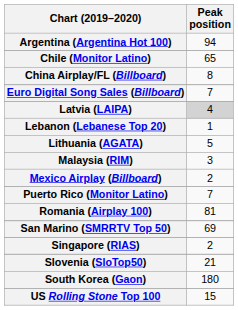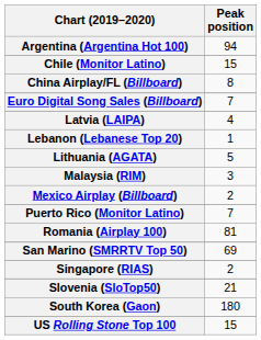 <table class="wikitable sortable plainrowheaders" style="text-align:center">
 <tr>
 <th scope="col">Chart (2019–2020)</th>
 <th scope="col">Peak<br>position</th>
 </tr>
 <tr>
 <th scope="row">Argentina (<a href='#'>Argentina Hot 100</a>)</th>
 <td>94</td>
 </tr>
 <tr>
 </tr>
 <tr>
 </tr>
 <tr>
 </tr>
 <tr>
 </tr>
 <tr>
 </tr>
 <tr>
 </tr>
 <tr>
 </tr>
 <tr>
 </tr>
 <tr>
 <th scope="row">Chile (<a href='#'>Monitor Latino</a>)</th>
-<td>65</td>
+<td>15</td>
 </tr>
 <tr>
 <th scope="row">China Airplay/FL (<em><a href='#'>Billboard</a></em>)</th>
 <td>8</td>
 </tr>
 <tr>
 </tr>
 <tr>
 </tr>
 <tr>
 <th scope="row"><a href='#'>Euro Digital Song Sales</a> (<em><a href='#'>Billboard</a></em>)</th>
 <td>7</td>
 </tr>
 <tr>
 </tr>
 <tr>
 </tr>
 <tr>
 </tr>
 <tr>
 </tr>
 <tr>
 </tr>
 <tr>
 </tr>
 <tr>
 </tr>
 <tr>
 <th scope="row">Latvia (<a href='#'>LAIPA</a>)</th>
-<td style="background: lightgrey;">4</td>
+<td>4</td>
 </tr>
 <tr>
 <th scope="row">Lebanon (<a href='#'>Lebanese Top 20</a>)</th>
 <td>1</td>
 </tr>
 <tr>
 <th scope="row">Lithuania (<a href='#'>AGATA</a>)</th>
 <td>5</td>
 </tr>
 <tr>
 <th scope="row">Malaysia (<a href='#'>RIM</a>)</th>
 <td>3</td>
 </tr>
 <tr>
 <th scope="row"><a href='#'>Mexico Airplay</a> (<em><a href='#'>Billboard</a></em>)</th>
 <td>2</td>
 </tr>
 <tr>
 </tr>
 <tr>
 </tr>
 <tr>
 </tr>
 <tr>
 </tr>
 <tr>
 </tr>
 <tr>
 </tr>
 <tr>
 <th scope="row">Puerto Rico (<a href='#'>Monitor Latino</a>)</th>
 <td>7</td>
 </tr>
 <tr>
 <th scope="row">Romania (<a href='#'>Airplay 100</a>)</th>
 <td>81</td>
 </tr>
 <tr>
 </tr>
 <tr>
 <th scope="row">San Marino (<a href='#'>SMRRTV Top 50</a>)</th>
 <td>69</td>
 </tr>
 <tr>
 </tr>
 <tr>
 <th scope="row">Singapore (<a href='#'>RIAS</a>)</th>
 <td>2</td>
 </tr>
 <tr>
 </tr>
 <tr>
 <th scope="row">Slovenia (<a href='#'>SloTop50</a>)</th>
 <td>21</td>
 </tr>
 <tr>
 <th scope="row">South Korea (<a href='#'>Gaon</a>)</th>
 <td>180</td>
 </tr>
 <tr>
 </tr>
 <tr>
 </tr>
 <tr>
 </tr>
 <tr>
 </tr>
 <tr>
 </tr>
 <tr>
 </tr>
 <tr>
 </tr>
 <tr>
 </tr>
 <tr>
 </tr>
 <tr>
 <th scope="row">US <a href='#'><em>Rolling Stone</em> Top 100</a></th>
 <td>15</td>
 </tr>
 </table>
